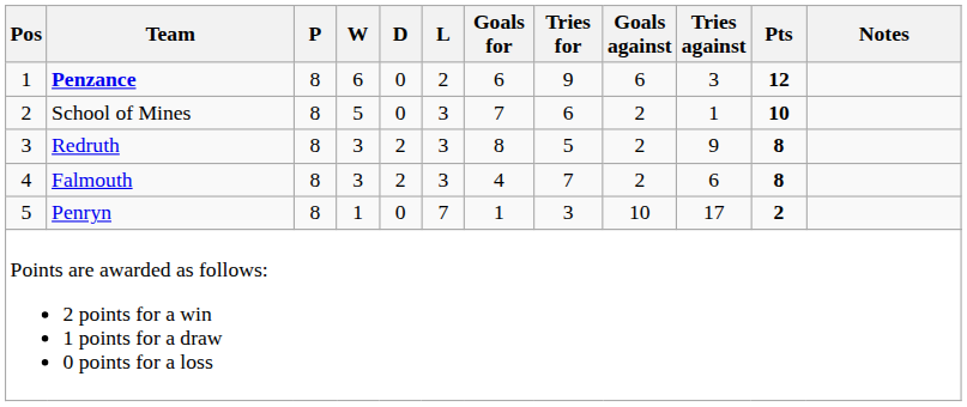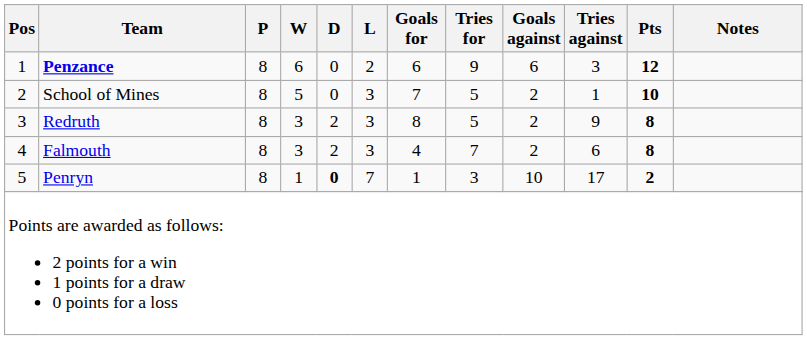 <table class="wikitable">
 <tr>
 <th width="20">Pos</th>
 <th width="180">Team</th>
 <th width="25">P</th>
 <th width="25">W</th>
 <th width="25">D</th>
 <th width="25">L</th>
 <th width="45">Goals for</th>
 <th width="45">Tries for</th>
 <th width="35">Goals against</th>
 <th width="35">Tries against</th>
 <th width="35">Pts</th>
 <th width="110">Notes</th>
 </tr>
 <tr align=center>
 <td>1</td>
 <td align=left><strong><a href='#'>Penzance</a></strong></td>
 <td>8</td>
 <td>6</td>
 <td>0</td>
 <td>2</td>
 <td>6</td>
 <td>9</td>
 <td>6</td>
 <td>3</td>
 <td><strong>12</strong></td>
 <td></td>
 </tr>
 <tr align=center>
 <td>2</td>
 <td align=left>School of Mines</td>
 <td>8</td>
 <td>5</td>
 <td>0</td>
 <td>3</td>
 <td>7</td>
-<td>6</td>
+<td>5</td>
 <td>2</td>
 <td>1</td>
 <td><strong>10</strong></td>
 <td align=left></td>
 </tr>
 <tr align=center>
 <td>3</td>
 <td align=left><a href='#'>Redruth</a></td>
 <td>8</td>
 <td>3</td>
 <td>2</td>
 <td>3</td>
 <td>8</td>
 <td>5</td>
 <td>2</td>
 <td>9</td>
 <td><strong>8</strong></td>
 <td></td>
 </tr>
 <tr align=center>
 <td>4</td>
 <td align=left><a href='#'>Falmouth</a></td>
 <td>8</td>
 <td>3</td>
 <td>2</td>
 <td>3</td>
 <td>4</td>
 <td>7</td>
 <td>2</td>
 <td>6</td>
 <td><strong>8</strong></td>
 <td></td>
 </tr>
 <tr align=center>
 <td>5</td>
 <td align=left><a href='#'>Penryn</a></td>
 <td>8</td>
 <td>1</td>
-<td>0</td>
+<td><strong>0</strong></td>
 <td>7</td>
 <td>1</td>
 <td>3</td>
 <td>10</td>
 <td>17</td>
 <td><strong>2</strong></td>
 <td></td>
 </tr>
 <tr>
 </tr>
 <tr bgcolor=#ffffff>
 <td colspan="13"><br>Points are awarded as follows:<ul><li>2 points for a win</li><li>1 points for a draw</li><li>0 points for a loss</li></ul></td>
 </tr>
 </table>
